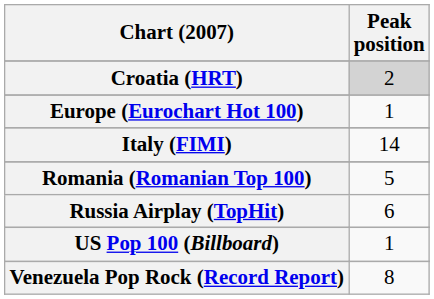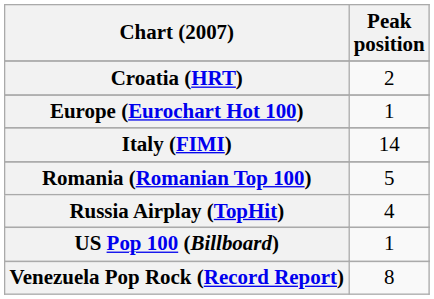 <table class="wikitable sortable plainrowheaders" style="text-align:center">
 <tr>
 <th scope="col">Chart (2007)</th>
 <th scope="col">Peak<br>position</th>
 </tr>
 <tr>
 </tr>
 <tr>
 </tr>
 <tr>
 </tr>
 <tr>
 </tr>
 <tr>
 </tr>
 <tr>
 </tr>
 <tr>
 </tr>
 <tr>
 <th scope="row">Croatia (<a href='#'>HRT</a>)</th>
-<td style="background: lightgrey;">2</td>
+<td>2</td>
 </tr>
 <tr>
 </tr>
 <tr>
 </tr>
 <tr>
 <th scope="row">Europe (<a href='#'>Eurochart Hot 100</a>)</th>
 <td>1</td>
 </tr>
 <tr>
 </tr>
 <tr>
 </tr>
 <tr>
 </tr>
 <tr>
 </tr>
 <tr>
 </tr>
 <tr>
 </tr>
 <tr>
 <th scope="row">Italy (<a href='#'>FIMI</a>)</th>
 <td>14</td>
 </tr>
 <tr>
 </tr>
 <tr>
 </tr>
 <tr>
 </tr>
 <tr>
 </tr>
 <tr>
 <th scope="row">Romania (<a href='#'>Romanian Top 100</a>)</th>
 <td>5</td>
 </tr>
 <tr>
 <th scope="row">Russia Airplay (<a href='#'>TopHit</a>)</th>
-<td>6</td>
+<td>4</td>
 </tr>
 <tr>
 </tr>
 <tr>
 </tr>
 <tr>
 </tr>
 <tr>
 </tr>
 <tr>
 </tr>
 <tr>
 </tr>
 <tr>
 </tr>
 <tr>
 </tr>
 <tr>
 </tr>
 <tr>
 </tr>
 <tr>
 </tr>
 <tr>
 <th scope="row">US <a href='#'>Pop 100</a> (<em>Billboard</em>)</th>
 <td>1</td>
 </tr>
 <tr>
 </tr>
 <tr>
 <th scope="row">Venezuela Pop Rock (<a href='#'>Record Report</a>)</th>
 <td>8</td>
 </tr>
 </table>
